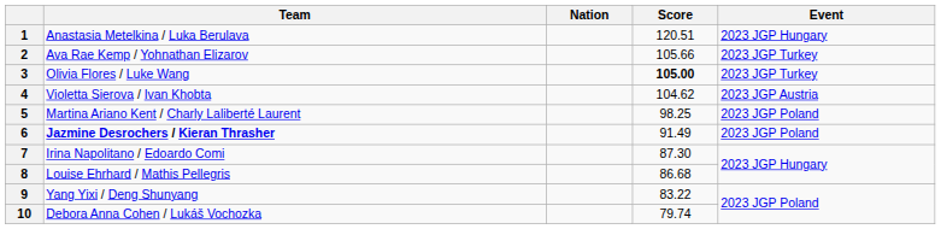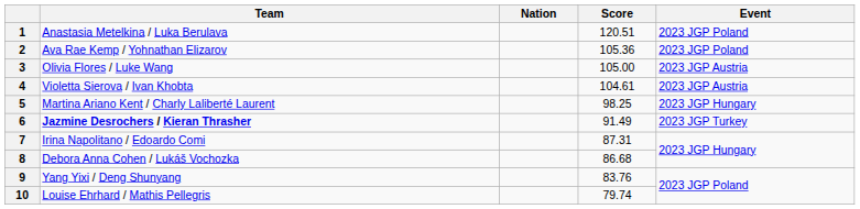 <table class="wikitable sortable" style="text-align:left; width:75%">
 <tr>
 <th scope="col"></th>
 <th scope="col">Team</th>
 <th scope="col">Nation</th>
 <th scope="col">Score</th>
 <th scope="col">Event</th>
 </tr>
 <tr>
 <th scope="row">1</th>
 <td><a href='#'>Anastasia Metelkina</a> / <a href='#'>Luka Berulava</a></td>
 <td></td>
 <td style="text-align:center;">120.51</td>
-<td><a href='#'>2023 JGP Hungary</a></td>
+<td><a href='#'>2023 JGP Poland</a></td>
 </tr>
 <tr>
 <th scope="row">2</th>
 <td><a href='#'>Ava Rae Kemp</a> / <a href='#'>Yohnathan Elizarov</a></td>
 <td></td>
-<td style="text-align:center;">105.66</td>
-<td><a href='#'>2023 JGP Turkey</a></td>
+<td style="text-align:center;">105.36</td>
+<td><a href='#'>2023 JGP Poland</a></td>
 </tr>
 <tr>
 <th scope="row">3</th>
 <td><a href='#'>Olivia Flores</a> / <a href='#'>Luke Wang</a></td>
 <td></td>
-<td style="text-align:center;"><strong>105.00</strong></td>
-<td><a href='#'>2023 JGP Turkey</a></td>
+<td style="text-align:center;">105.00</td>
+<td><a href='#'>2023 JGP Austria</a></td>
 </tr>
 <tr>
 <th scope="row">4</th>
 <td><a href='#'>Violetta Sierova</a> / <a href='#'>Ivan Khobta</a></td>
 <td></td>
-<td style="text-align:center;">104.62</td>
+<td style="text-align:center;">104.61</td>
 <td><a href='#'>2023 JGP Austria</a></td>
 </tr>
 <tr>
 <th scope="row">5</th>
 <td><a href='#'>Martina Ariano Kent</a> / <a href='#'>Charly Laliberté Laurent</a></td>
 <td></td>
 <td style="text-align:center;">98.25</td>
-<td><a href='#'>2023 JGP Poland</a></td>
+<td><a href='#'>2023 JGP Hungary</a></td>
 </tr>
 <tr>
 <th scope="row">6</th>
 <td><strong><a href='#'>Jazmine Desrochers</a> / <a href='#'>Kieran Thrasher</a></strong></td>
 <td></td>
 <td style="text-align:center;">91.49</td>
-<td><a href='#'>2023 JGP Poland</a></td>
+<td><a href='#'>2023 JGP Turkey</a></td>
 </tr>
 <tr>
 <th scope="row">7</th>
 <td><a href='#'>Irina Napolitano</a> / <a href='#'>Edoardo Comi</a></td>
 <td></td>
-<td style="text-align:center;">87.30</td>
+<td style="text-align:center;">87.31</td>
 <td rowspan="2"><a href='#'>2023 JGP Hungary</a></td>
 </tr>
 <tr>
 <th scope="row">8</th>
-<td><a href='#'>Louise Ehrhard</a> / <a href='#'>Mathis Pellegris</a></td>
+<td><a href='#'>Debora Anna Cohen</a> / <a href='#'>Lukáš Vochozka</a></td>
 <td></td>
 <td style="text-align:center;">86.68</td>
 </tr>
 <tr>
 <th scope="row">9</th>
 <td><a href='#'>Yang Yixi</a> / <a href='#'>Deng Shunyang</a></td>
 <td></td>
-<td style="text-align:center;">83.22</td>
+<td style="text-align:center;">83.76</td>
 <td rowspan="2"><a href='#'>2023 JGP Poland</a></td>
 </tr>
 <tr>
 <th scope="row">10</th>
-<td><a href='#'>Debora Anna Cohen</a> / <a href='#'>Lukáš Vochozka</a></td>
+<td><a href='#'>Louise Ehrhard</a> / <a href='#'>Mathis Pellegris</a></td>
 <td></td>
 <td style="text-align:center;">79.74</td>
 </tr>
 </table>
